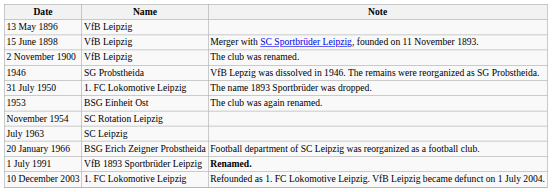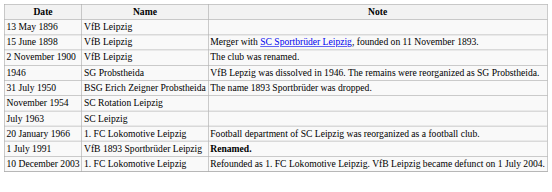 <table class="wikitable">
 <tr>
 <th>Date</th>
 <th>Name</th>
 <th>Note</th>
 </tr>
 <tr>
 <td>13 May 1896</td>
 <td>VfB Leipzig</td>
 <td></td>
 </tr>
 <tr>
 <td>15 June 1898</td>
 <td>VfB Leipzig</td>
 <td>Merger with <a href='#'>SC Sportbrüder Leipzig</a>, founded on 11 November 1893.</td>
 </tr>
 <tr>
 <td>2 November 1900</td>
 <td>VfB Leipzig</td>
 <td>The club was renamed.</td>
 </tr>
 <tr>
 <td>1946</td>
 <td>SG Probstheida</td>
 <td>VfB Lepzig was dissolved in 1946. The remains were reorganized as SG Probstheida.</td>
 </tr>
 <tr>
 <td>31 July 1950</td>
-<td>1. FC Lokomotive Leipzig</td>
+<td>BSG Erich Zeigner Probstheida</td>
 <td>The name 1893 Sportbrüder was dropped.</td>
-</tr>
-<tr>
-<td>1953</td>
-<td>BSG Einheit Ost</td>
-<td>The club was again renamed.</td>
 </tr>
 <tr>
 <td>November 1954</td>
 <td>SC Rotation Leipzig</td>
 <td></td>
 </tr>
 <tr>
 <td>July 1963</td>
 <td>SC Leipzig</td>
 <td></td>
 </tr>
 <tr>
 <td>20 January 1966</td>
-<td>BSG Erich Zeigner Probstheida</td>
+<td>1. FC Lokomotive Leipzig</td>
 <td>Football department of SC Leipzig was reorganized as a football club.</td>
 </tr>
 <tr>
 <td>1 July 1991</td>
 <td>VfB 1893 Sportbrüder Leipzig</td>
 <td><strong>Renamed.</strong></td>
 </tr>
 <tr>
 <td>10 December 2003</td>
 <td>1. FC Lokomotive Leipzig</td>
 <td>Refounded as 1. FC Lokomotive Leipzig. VfB Leipzig became defunct on 1 July 2004.</td>
 </tr>
 <tr>
 </tr>
 </table>
